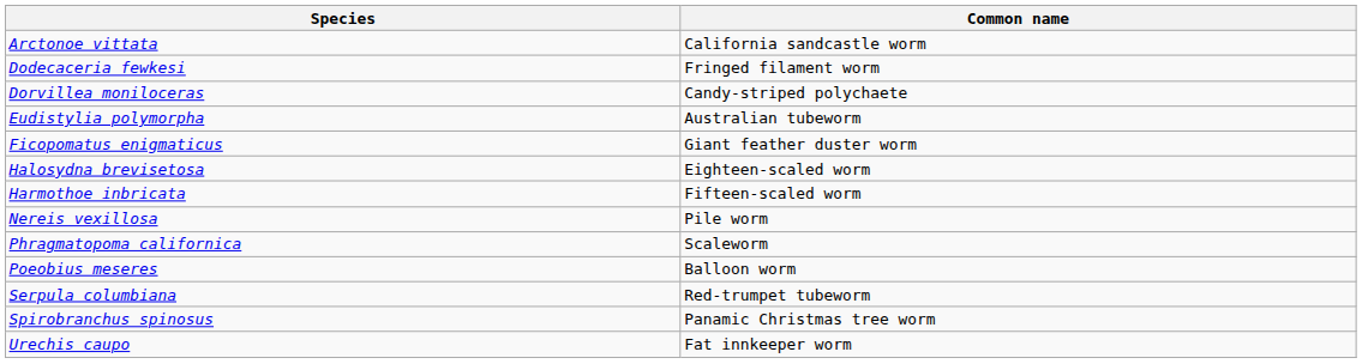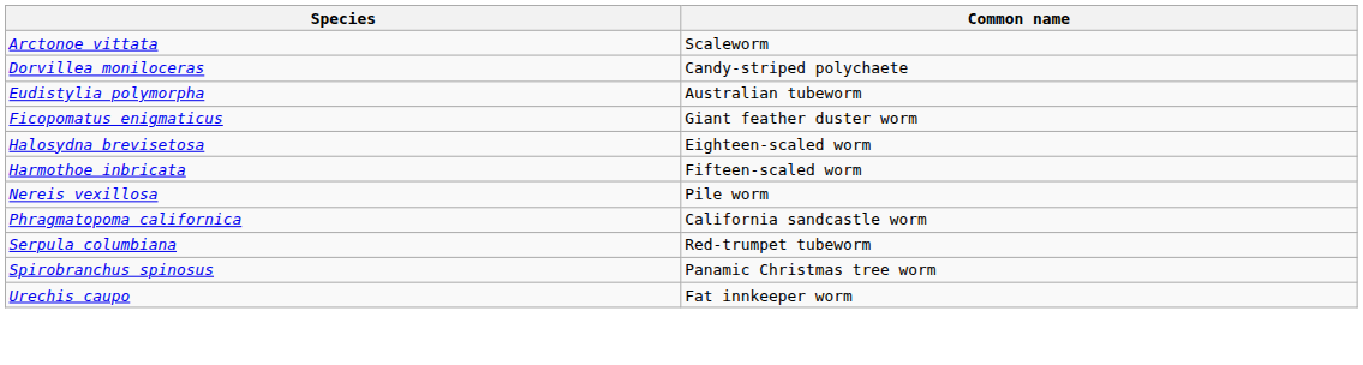 <table width=90% class="wikitable">
 <tr>
 <th width=25%>Species</th>
 <th width=25%>Common name</th>
 </tr>
 <tr>
 <td><em><a href='#'>Arctonoe vittata</a></em></td>
-<td>California sandcastle worm</td>
-</tr>
-<tr>
-<td><em><a href='#'>Dodecaceria fewkesi</a></em></td>
-<td>Fringed filament worm</td>
+<td>Scaleworm</td>
 </tr>
 <tr>
 <td><em><a href='#'>Dorvillea moniloceras</a></em></td>
 <td>Candy-striped polychaete</td>
 </tr>
 <tr>
 <td><em><a href='#'>Eudistylia polymorpha</a></em></td>
 <td>Australian tubeworm</td>
 </tr>
 <tr>
 <td><em><a href='#'>Ficopomatus enigmaticus</a></em></td>
 <td>Giant feather duster worm</td>
 </tr>
 <tr>
 <td><em><a href='#'>Halosydna brevisetosa</a></em></td>
 <td>Eighteen-scaled worm</td>
 </tr>
 <tr>
 <td><em><a href='#'>Harmothoe inbricata</a></em></td>
 <td>Fifteen-scaled worm</td>
 </tr>
 <tr>
 <td><em><a href='#'>Nereis vexillosa</a></em></td>
 <td>Pile worm</td>
 </tr>
 <tr>
 <td><em><a href='#'>Phragmatopoma californica</a></em></td>
-<td>Scaleworm</td>
-</tr>
-<tr>
-<td><em><a href='#'>Poeobius meseres</a></em></td>
-<td>Balloon worm</td>
+<td>California sandcastle worm</td>
 </tr>
 <tr>
 <td><em><a href='#'>Serpula columbiana</a></em></td>
 <td>Red-trumpet tubeworm</td>
 </tr>
 <tr>
 <td><em><a href='#'>Spirobranchus spinosus</a></em></td>
 <td>Panamic Christmas tree worm</td>
 </tr>
 <tr>
 <td><em><a href='#'>Urechis caupo</a></em></td>
 <td>Fat innkeeper worm</td>
 </tr>
 </table>
